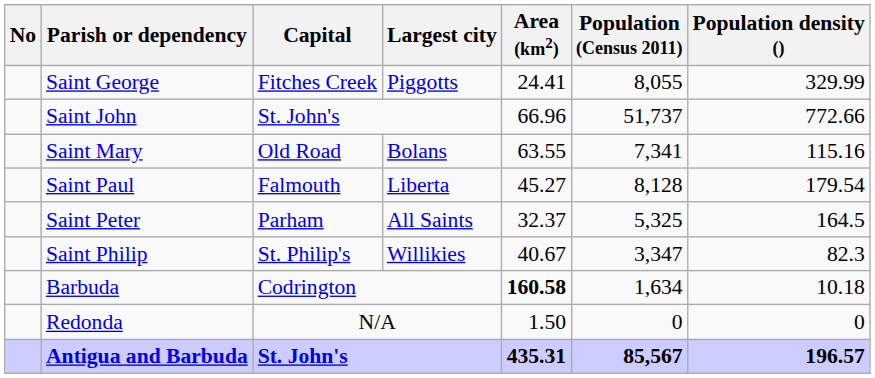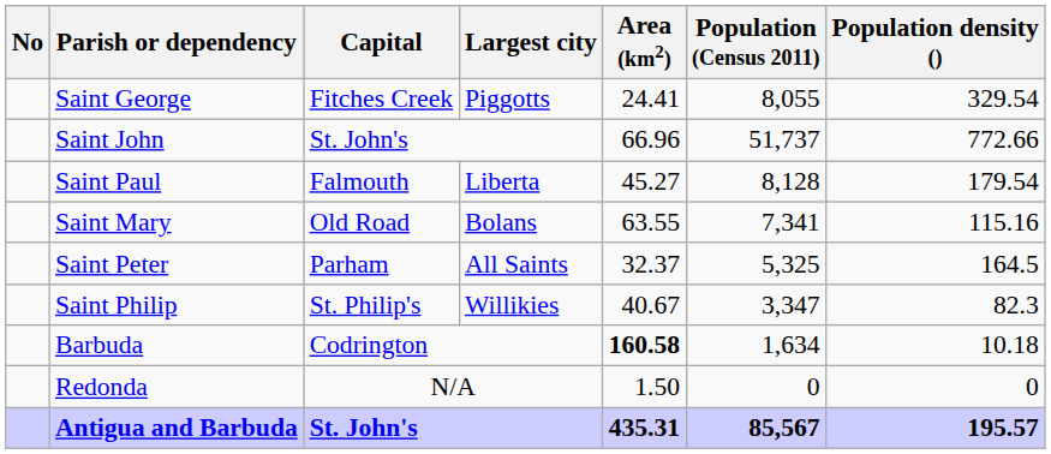 <table class="wikitable sortable">
 <tr>
 <th>No</th>
 <th>Parish or dependency</th>
 <th>Capital</th>
 <th>Largest city</th>
 <th>Area<br> <small>(km<sup>2</sup>)</small></th>
 <th>Population<br> <small>(Census 2011)</small></th>
 <th>Population density<br> <small>()</small></th>
 </tr>
 <tr>
 <td></td>
 <td><a href='#'>Saint George</a></td>
 <td><a href='#'>Fitches Creek</a></td>
 <td><a href='#'>Piggotts</a></td>
 <td align="right">24.41</td>
 <td align="right">8,055</td>
-<td align="right">329.99</td>
+<td align="right">329.54</td>
 </tr>
 <tr>
 <td></td>
 <td><a href='#'>Saint John</a></td>
 <td colspan="2"><a href='#'>St. John's</a></td>
 <td align="right">66.96</td>
 <td align="right">51,737</td>
 <td align="right">772.66</td>
 </tr>
 <tr>
 <td></td>
+<td><a href='#'>Saint Paul</a></td>
+<td><a href='#'>Falmouth</a></td>
+<td><a href='#'>Liberta</a></td>
+<td align="right">45.27</td>
+<td align="right">8,128</td>
+<td align="right">179.54</td>
+</tr>
+<tr>
+<td></td>
 <td><a href='#'>Saint Mary</a></td>
 <td><a href='#'>Old Road</a></td>
 <td><a href='#'>Bolans</a></td>
 <td align="right">63.55</td>
 <td align="right">7,341</td>
 <td align="right">115.16</td>
-</tr>
-<tr>
-<td></td>
-<td><a href='#'>Saint Paul</a></td>
-<td><a href='#'>Falmouth</a></td>
-<td><a href='#'>Liberta</a></td>
-<td align="right">45.27</td>
-<td align="right">8,128</td>
-<td align="right">179.54</td>
 </tr>
 <tr>
 <td></td>
 <td><a href='#'>Saint Peter</a></td>
 <td><a href='#'>Parham</a></td>
 <td><a href='#'>All Saints</a></td>
 <td align="right">32.37</td>
 <td align="right">5,325</td>
 <td align="right">164.5</td>
 </tr>
 <tr>
 <td></td>
 <td><a href='#'>Saint Philip</a></td>
 <td><a href='#'>St. Philip's</a></td>
 <td><a href='#'>Willikies</a></td>
 <td align="right">40.67</td>
 <td align="right">3,347</td>
 <td align="right">82.3</td>
 </tr>
 <tr>
 <td></td>
 <td><a href='#'>Barbuda</a></td>
 <td colspan="2"><a href='#'>Codrington</a></td>
 <td align="right"><strong>160.58</strong></td>
 <td align="right">1,634</td>
 <td align="right">10.18</td>
 </tr>
 <tr>
 <td></td>
 <td><a href='#'>Redonda</a></td>
 <td colspan="2" align="center">N/A</td>
 <td align="right">1.50</td>
 <td align="right">0</td>
 <td align="right">0</td>
 </tr>
 <tr style="background:#CCF;font-weight:bold">
 <td></td>
 <td><a href='#'>Antigua and Barbuda</a></td>
 <td colspan="2"><a href='#'>St. John's</a></td>
 <td align="right">435.31</td>
 <td align="right">85,567</td>
-<td align="right">196.57</td>
+<td align="right">195.57</td>
 </tr>
 </table>
